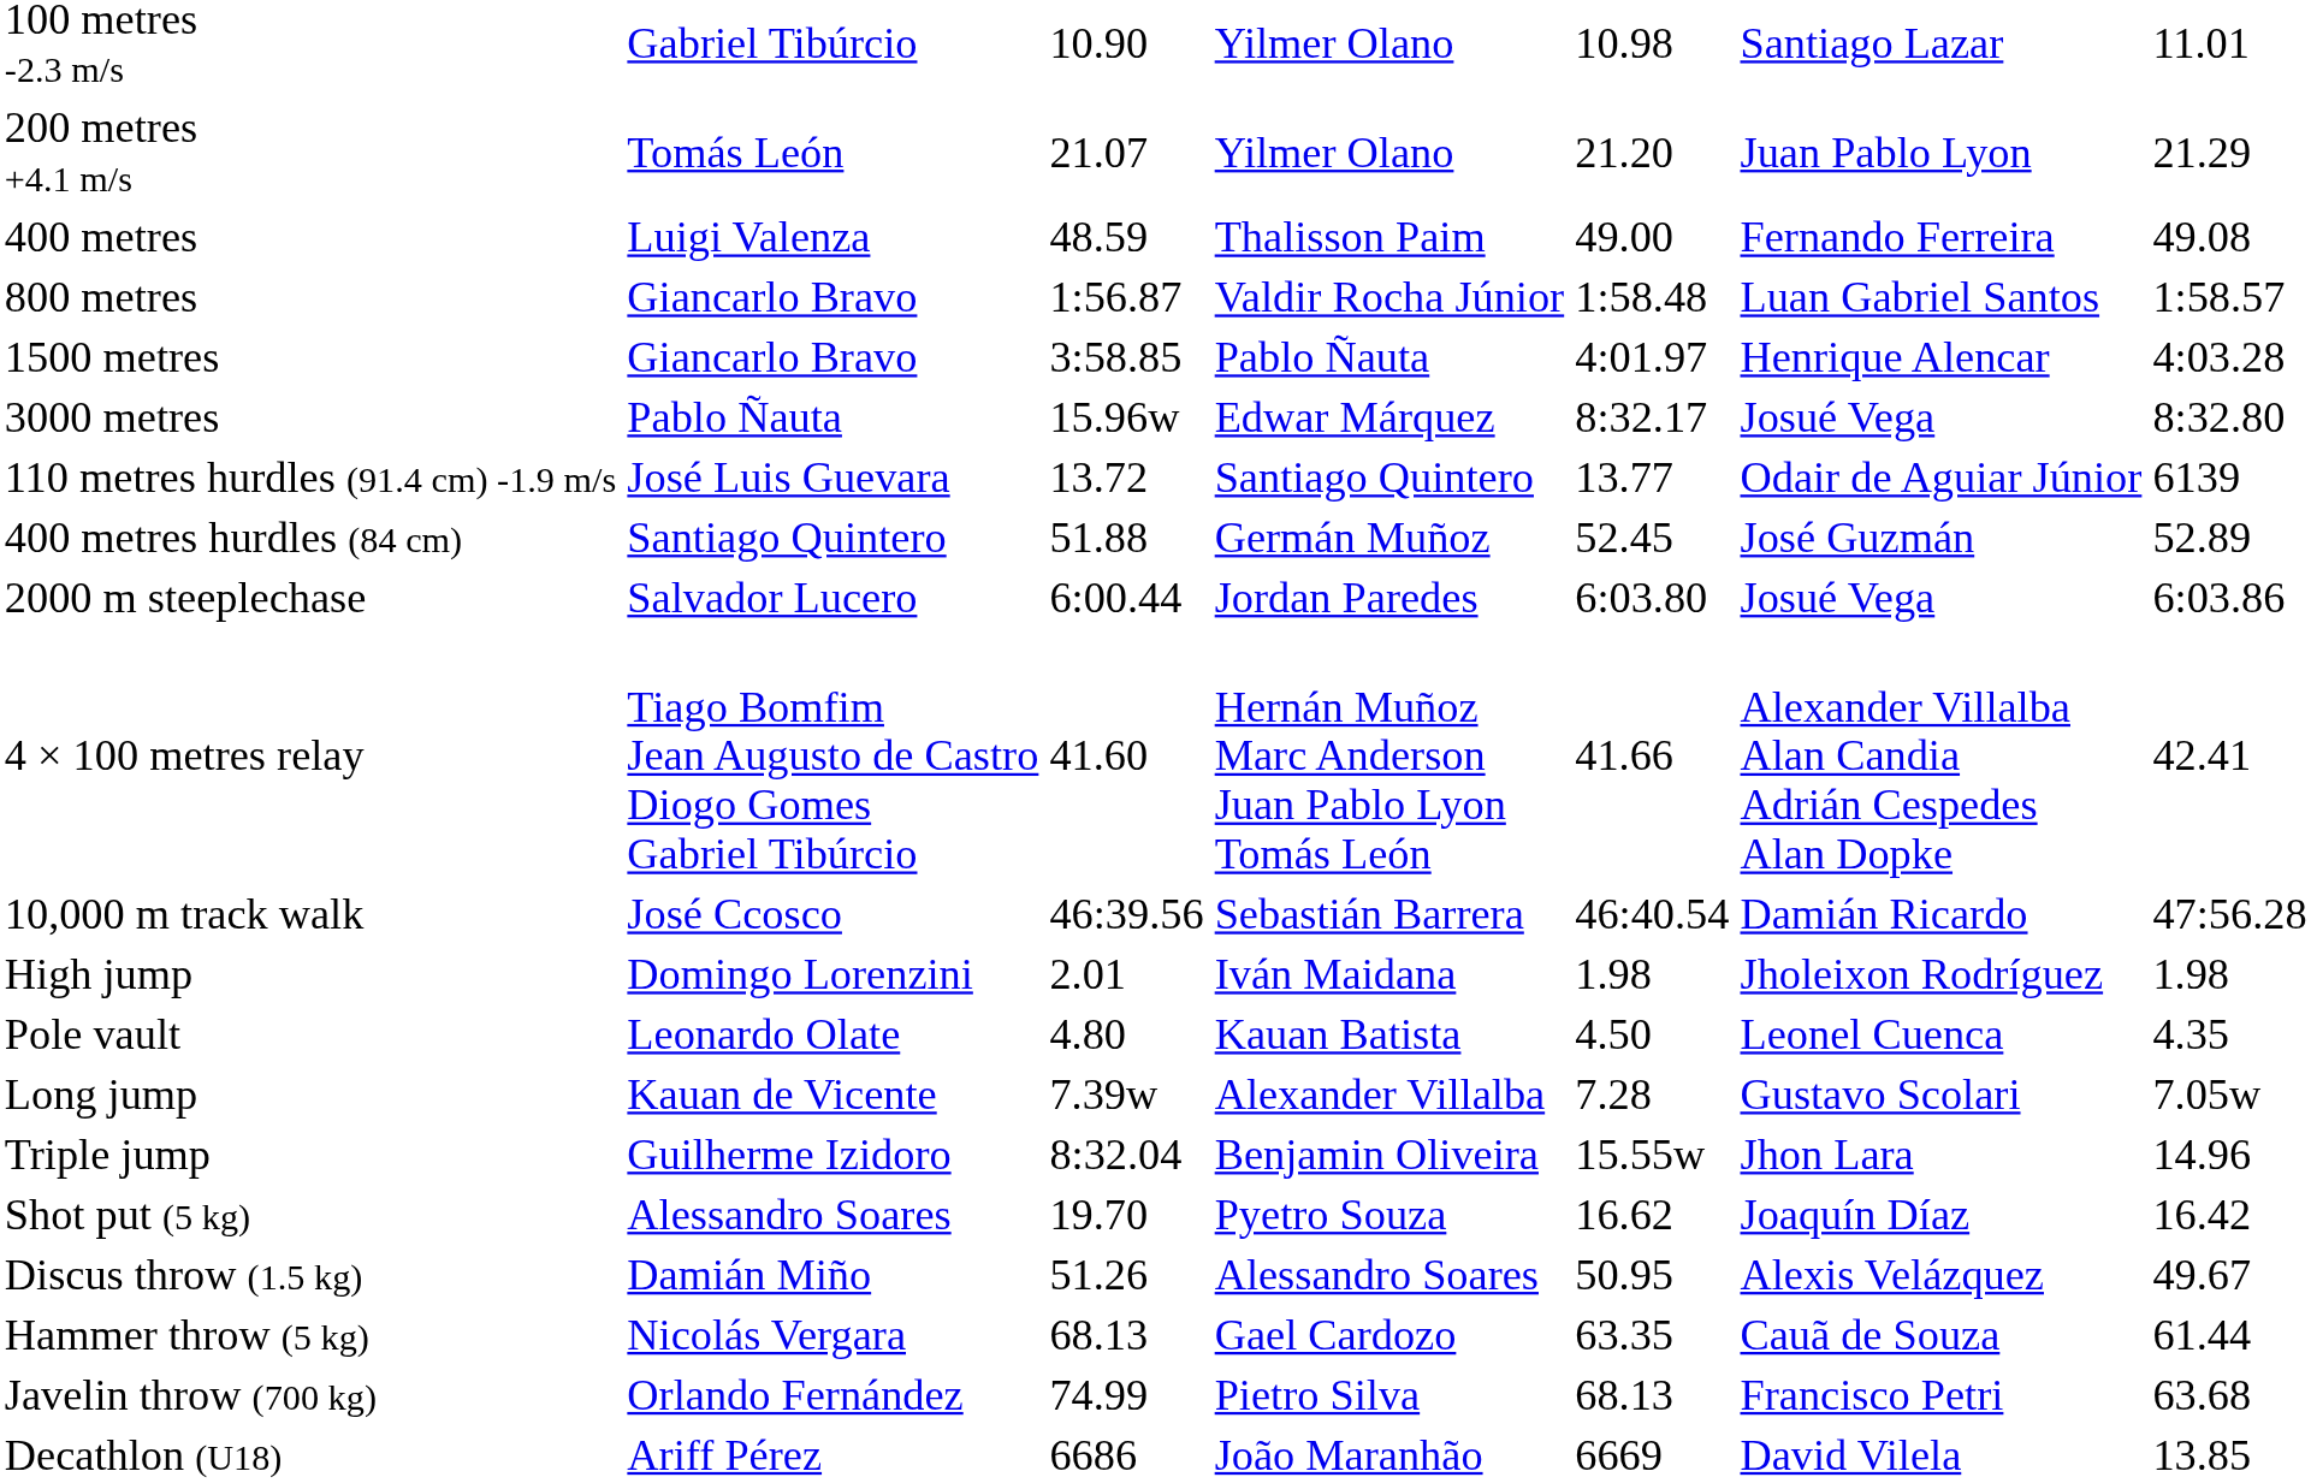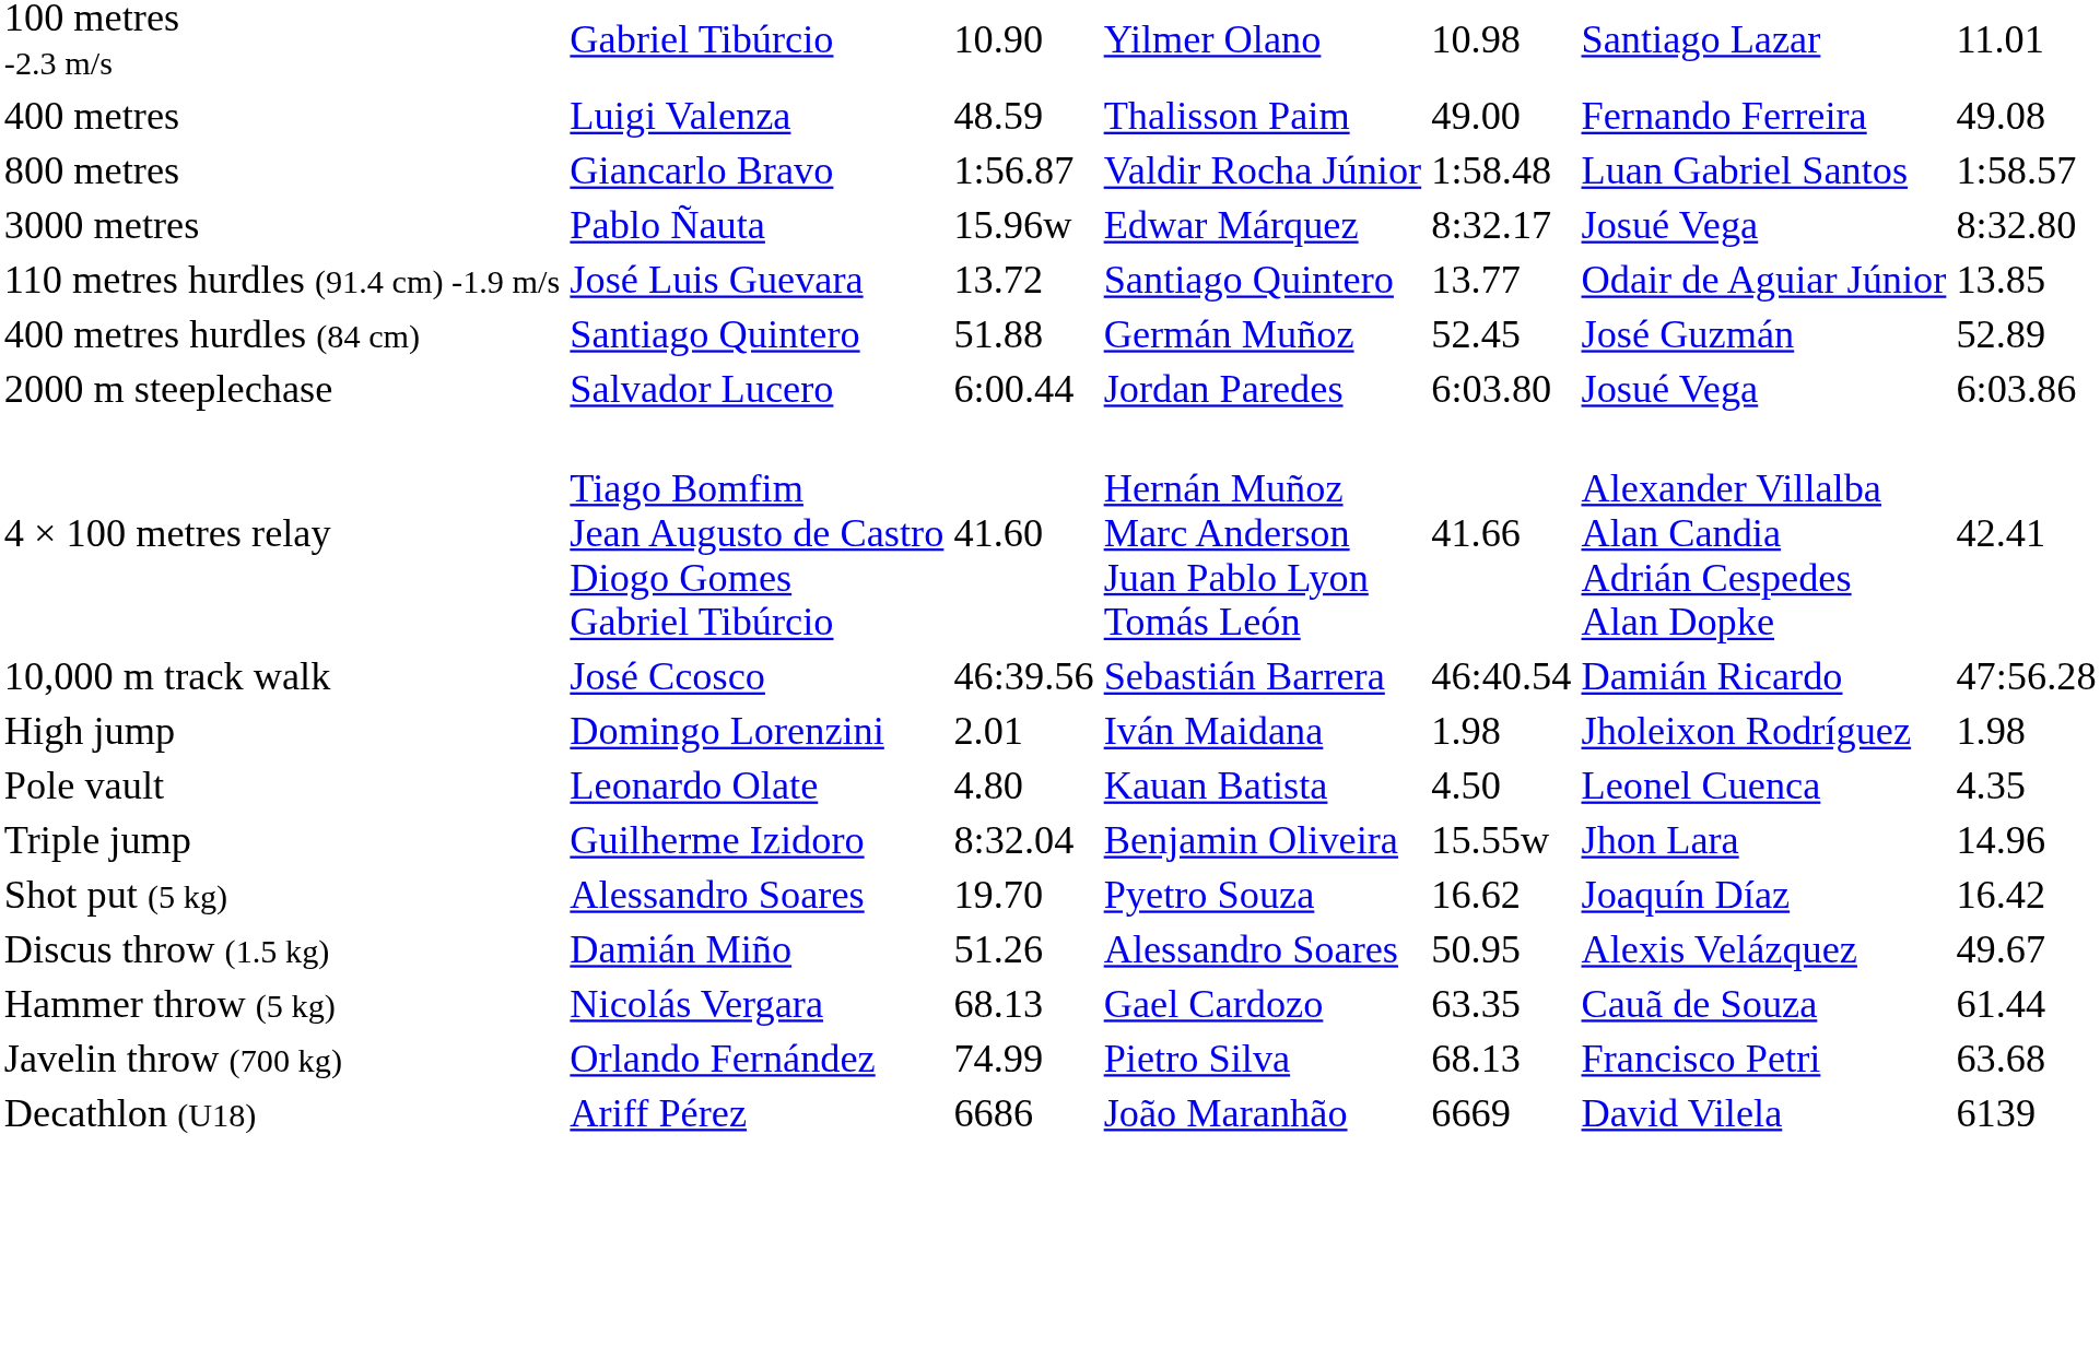 <table>
 <tr>
 <td>100 metres<br><small>-2.3 m/s</small></td>
 <td><a href='#'>Gabriel Tibúrcio</a><br></td>
 <td>10.90</td>
 <td><a href='#'>Yilmer Olano</a><br></td>
 <td>10.98</td>
 <td><a href='#'>Santiago Lazar</a><br></td>
 <td>11.01</td>
-</tr>
-<tr>
-<td>200 metres<br><small>+4.1 m/s</small></td>
-<td><a href='#'>Tomás León</a><br></td>
-<td>21.07</td>
-<td><a href='#'>Yilmer Olano</a><br></td>
-<td>21.20</td>
-<td><a href='#'>Juan Pablo Lyon</a><br></td>
-<td>21.29</td>
 </tr>
 <tr>
 <td>400 metres</td>
 <td><a href='#'>Luigi Valenza</a><br></td>
 <td>48.59</td>
 <td><a href='#'>Thalisson Paim</a><br></td>
 <td>49.00</td>
 <td><a href='#'>Fernando Ferreira</a><br></td>
 <td>49.08</td>
 </tr>
 <tr>
 <td>800 metres</td>
 <td><a href='#'>Giancarlo Bravo</a><br></td>
 <td>1:56.87</td>
 <td><a href='#'>Valdir Rocha Júnior</a><br></td>
 <td>1:58.48</td>
 <td><a href='#'>Luan Gabriel Santos</a><br></td>
 <td>1:58.57</td>
 </tr>
 <tr>
-<td>1500 metres</td>
-<td><a href='#'>Giancarlo Bravo</a><br></td>
-<td>3:58.85</td>
-<td><a href='#'>Pablo Ñauta</a><br></td>
-<td>4:01.97</td>
-<td><a href='#'>Henrique Alencar</a><br></td>
-<td>4:03.28</td>
-</tr>
-<tr>
 <td>3000 metres</td>
 <td><a href='#'>Pablo Ñauta</a><br></td>
 <td>15.96w</td>
 <td><a href='#'>Edwar Márquez</a><br></td>
 <td>8:32.17</td>
 <td><a href='#'>Josué Vega</a><br></td>
 <td>8:32.80</td>
 </tr>
 <tr>
 <td>110 metres hurdles <small>(91.4 cm) -1.9 m/s</small></td>
 <td><a href='#'>José Luis Guevara</a><br></td>
 <td>13.72</td>
 <td><a href='#'>Santiago Quintero</a><br></td>
 <td>13.77</td>
 <td><a href='#'>Odair de Aguiar Júnior</a><br></td>
-<td>6139</td>
+<td>13.85</td>
 </tr>
 <tr>
 <td>400 metres hurdles <small>(84 cm)</small></td>
 <td><a href='#'>Santiago Quintero</a><br></td>
 <td>51.88</td>
 <td><a href='#'>Germán Muñoz</a><br></td>
 <td>52.45</td>
 <td><a href='#'>José Guzmán</a><br></td>
 <td>52.89</td>
 </tr>
 <tr>
 <td>2000 m steeplechase</td>
 <td><a href='#'>Salvador Lucero</a><br></td>
 <td>6:00.44</td>
 <td><a href='#'>Jordan Paredes</a><br></td>
 <td>6:03.80</td>
 <td><a href='#'>Josué Vega</a><br></td>
 <td>6:03.86</td>
 </tr>
 <tr>
 <td>4 × 100 metres relay</td>
 <td><br><a href='#'>Tiago Bomfim</a><br><a href='#'>Jean Augusto de Castro</a><br><a href='#'>Diogo Gomes</a><br><a href='#'>Gabriel Tibúrcio</a></td>
 <td>41.60</td>
 <td><br><a href='#'>Hernán Muñoz</a><br><a href='#'>Marc Anderson</a><br><a href='#'>Juan Pablo Lyon</a><br><a href='#'>Tomás León</a></td>
 <td>41.66</td>
 <td><br><a href='#'>Alexander Villalba</a><br><a href='#'>Alan Candia</a><br><a href='#'>Adrián Cespedes</a><br><a href='#'>Alan Dopke</a></td>
 <td>42.41</td>
 </tr>
 <tr>
 <td>10,000 m track walk</td>
 <td><a href='#'>José Ccosco</a><br></td>
 <td>46:39.56</td>
 <td><a href='#'>Sebastián Barrera</a><br></td>
 <td>46:40.54</td>
 <td><a href='#'>Damián Ricardo</a><br></td>
 <td>47:56.28</td>
 </tr>
 <tr>
 <td>High jump</td>
 <td><a href='#'>Domingo Lorenzini</a><br></td>
 <td>2.01</td>
 <td><a href='#'>Iván Maidana</a><br></td>
 <td>1.98</td>
 <td><a href='#'>Jholeixon Rodríguez</a><br></td>
 <td>1.98</td>
 </tr>
 <tr>
 <td>Pole vault</td>
 <td><a href='#'>Leonardo Olate</a><br></td>
 <td>4.80</td>
 <td><a href='#'>Kauan Batista</a><br></td>
 <td>4.50</td>
 <td><a href='#'>Leonel Cuenca</a><br></td>
 <td>4.35</td>
 </tr>
 <tr>
-<td>Long jump</td>
-<td><a href='#'>Kauan de Vicente</a><br></td>
-<td>7.39w</td>
-<td><a href='#'>Alexander Villalba</a><br></td>
-<td>7.28</td>
-<td><a href='#'>Gustavo Scolari</a><br></td>
-<td>7.05w</td>
-</tr>
-<tr>
 <td>Triple jump</td>
 <td><a href='#'>Guilherme Izidoro</a><br></td>
 <td>8:32.04 </td>
 <td><a href='#'>Benjamin Oliveira</a><br></td>
 <td>15.55w</td>
 <td><a href='#'>Jhon Lara</a><br></td>
 <td>14.96</td>
 </tr>
 <tr>
 <td>Shot put <small>(5 kg)</small></td>
 <td><a href='#'>Alessandro Soares</a><br></td>
 <td>19.70</td>
 <td><a href='#'>Pyetro Souza</a><br></td>
 <td>16.62</td>
 <td><a href='#'>Joaquín Díaz</a><br></td>
 <td>16.42</td>
 </tr>
 <tr>
 <td>Discus throw <small>(1.5 kg)</small></td>
 <td><a href='#'>Damián Miño</a><br></td>
 <td>51.26</td>
 <td><a href='#'>Alessandro Soares</a><br></td>
 <td>50.95</td>
 <td><a href='#'>Alexis Velázquez</a><br></td>
 <td>49.67</td>
 </tr>
 <tr>
 <td>Hammer throw <small>(5 kg)</small></td>
 <td><a href='#'>Nicolás Vergara</a><br></td>
 <td>68.13</td>
 <td><a href='#'>Gael Cardozo</a><br></td>
 <td>63.35</td>
 <td><a href='#'>Cauã de Souza</a><br></td>
 <td>61.44</td>
 </tr>
 <tr>
 <td>Javelin throw <small>(700 kg)</small></td>
 <td><a href='#'>Orlando Fernández</a><br></td>
 <td>74.99</td>
 <td><a href='#'>Pietro Silva</a><br></td>
 <td>68.13</td>
 <td><a href='#'>Francisco Petri</a><br></td>
 <td>63.68</td>
 </tr>
 <tr>
 <td>Decathlon <small>(U18)</small></td>
 <td><a href='#'>Ariff Pérez</a><br></td>
 <td>6686</td>
 <td><a href='#'>João Maranhão</a><br></td>
 <td>6669</td>
 <td><a href='#'>David Vilela</a><br></td>
-<td>13.85</td>
+<td>6139</td>
 </tr>
 </table>
